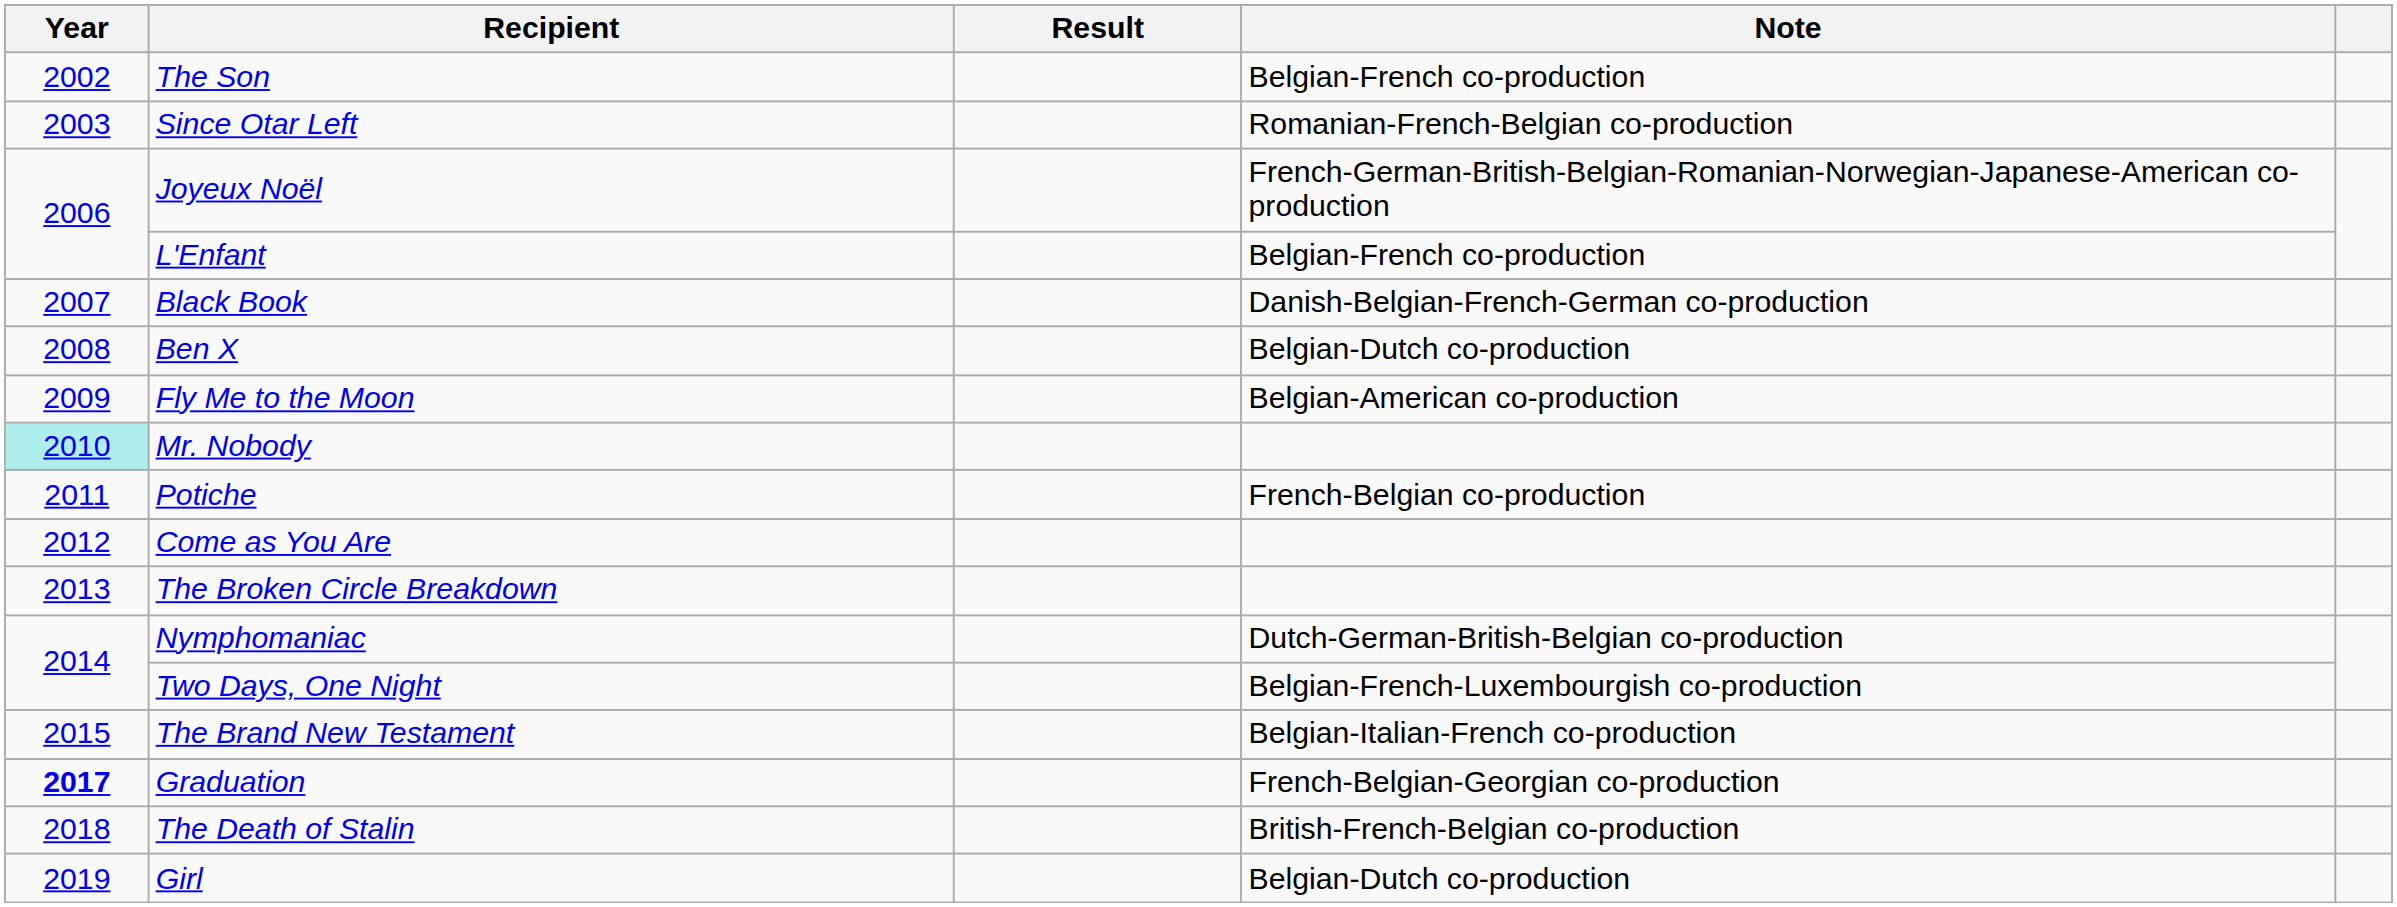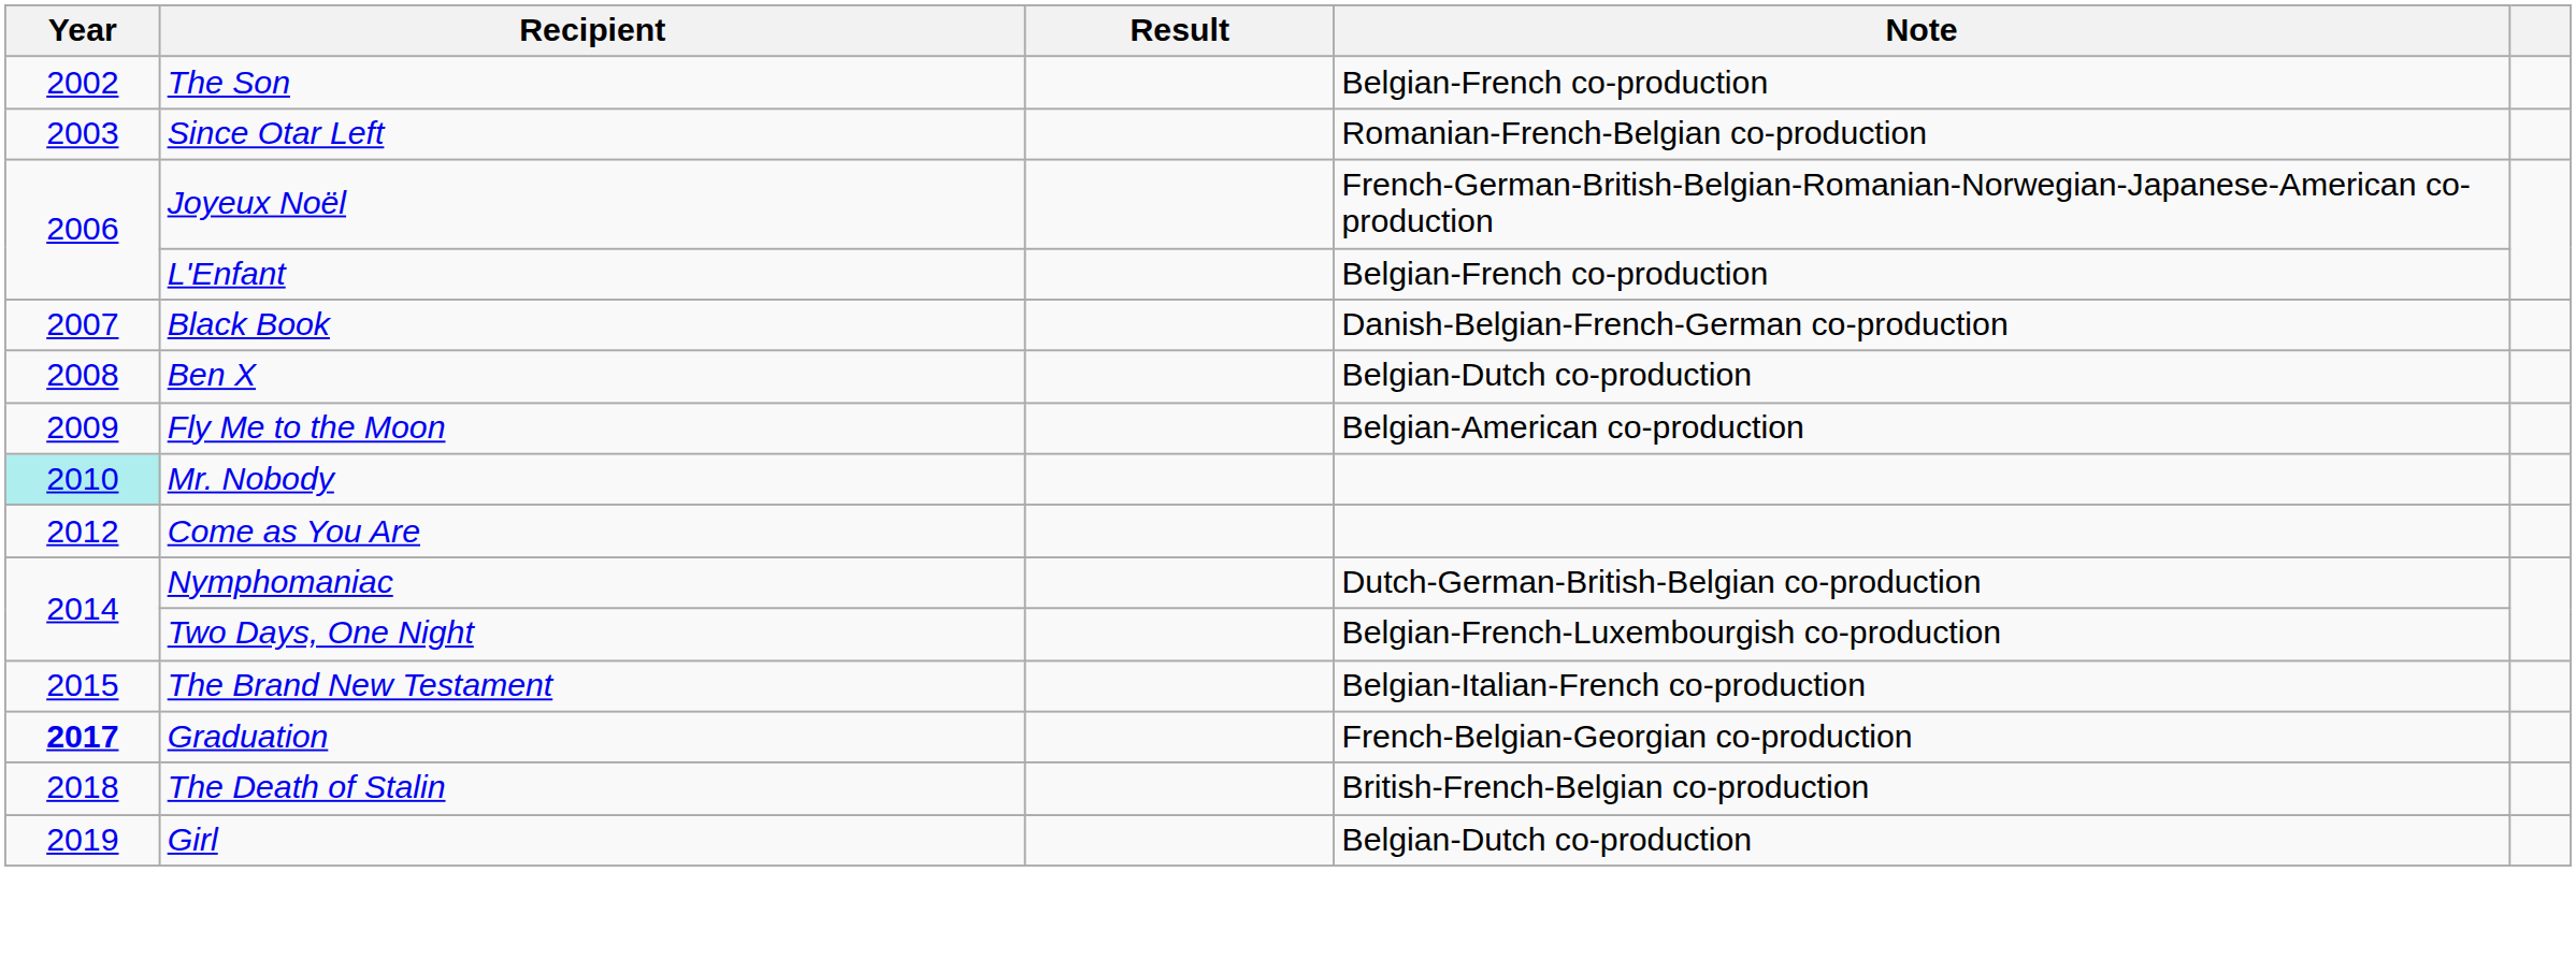 <table class="wikitable plainrowheaders" width="100%">
 <tr>
 <th width="5%">Year<br></th>
 <th width="28%">Recipient</th>
 <th width="10%">Result</th>
 <th width="38%">Note</th>
 <th width="2%"></th>
 </tr>
 <tr>
 <td align="center"><a href='#'>2002</a><br></td>
 <td><em><a href='#'>The Son</a></em></td>
 <td></td>
 <td>Belgian-French co-production</td>
 <td align="center"></td>
 </tr>
 <tr>
 <td align="center"><a href='#'>2003</a><br></td>
 <td><em><a href='#'>Since Otar Left</a></em></td>
 <td></td>
 <td>Romanian-French-Belgian co-production</td>
 <td align="center"></td>
 </tr>
 <tr>
 <td align="center" rowspan="2"><a href='#'>2006</a><br></td>
 <td><em><a href='#'>Joyeux Noël</a></em></td>
 <td></td>
 <td>French-German-British-Belgian-Romanian-Norwegian-Japanese-American co-production</td>
 <td align="center" rowspan="2"></td>
 </tr>
 <tr>
 <td><em><a href='#'>L'Enfant</a></em></td>
 <td></td>
 <td>Belgian-French co-production</td>
 </tr>
 <tr>
 <td align="center"><a href='#'>2007</a><br></td>
 <td><em><a href='#'>Black Book</a></em></td>
 <td></td>
 <td>Danish-Belgian-French-German co-production</td>
 <td align="center"></td>
 </tr>
 <tr>
 <td align="center"><a href='#'>2008</a><br></td>
 <td><em><a href='#'>Ben X</a></em></td>
 <td></td>
 <td>Belgian-Dutch co-production</td>
 <td align="center"></td>
 </tr>
 <tr>
 <td align="center"><a href='#'>2009</a><br></td>
 <td><em><a href='#'>Fly Me to the Moon</a></em></td>
 <td></td>
 <td>Belgian-American co-production</td>
 <td align="center"></td>
 </tr>
 <tr>
 <td align="center" style="background: paleturquoise;"><a href='#'>2010</a><br></td>
 <td><em><a href='#'>Mr. Nobody</a></em></td>
 <td></td>
 <td></td>
 <td align="center"></td>
 </tr>
 <tr>
-<td align="center"><a href='#'>2011</a><br></td>
-<td><em><a href='#'>Potiche</a></em></td>
-<td></td>
-<td>French-Belgian co-production</td>
-<td align="center"></td>
-</tr>
-<tr>
 <td align="center"><a href='#'>2012</a><br></td>
 <td><em><a href='#'>Come as You Are</a></em></td>
-<td></td>
-<td></td>
-<td align="center"></td>
-</tr>
-<tr>
-<td align="center"><a href='#'>2013</a><br></td>
-<td><em><a href='#'>The Broken Circle Breakdown</a></em></td>
 <td></td>
 <td></td>
 <td align="center"></td>
 </tr>
 <tr>
 <td align="center" rowspan="2"><a href='#'>2014</a><br></td>
 <td><em><a href='#'>Nymphomaniac</a></em></td>
 <td></td>
 <td>Dutch-German-British-Belgian co-production</td>
 <td align="center" rowspan="2"></td>
 </tr>
 <tr>
 <td><em><a href='#'>Two Days, One Night</a></em></td>
 <td></td>
 <td>Belgian-French-Luxembourgish co-production</td>
 </tr>
 <tr>
 <td align="center"><a href='#'>2015</a><br></td>
 <td><em><a href='#'>The Brand New Testament</a></em></td>
 <td></td>
 <td>Belgian-Italian-French co-production</td>
 <td align="center"></td>
 </tr>
 <tr>
 <td align="center"><strong><a href='#'>2017</a><br></strong></td>
 <td><em><a href='#'>Graduation</a></em></td>
 <td></td>
 <td>French-Belgian-Georgian co-production</td>
 <td align="center"></td>
 </tr>
 <tr>
 <td align="center"><a href='#'>2018</a><br></td>
 <td><em><a href='#'>The Death of Stalin</a></em></td>
 <td></td>
 <td>British-French-Belgian co-production</td>
 <td align="center"></td>
 </tr>
 <tr>
 <td align="center"><a href='#'>2019</a><br></td>
 <td><em><a href='#'>Girl</a></em></td>
 <td></td>
 <td>Belgian-Dutch co-production</td>
 <td align="center"></td>
 </tr>
 <tr>
 </tr>
 </table>
